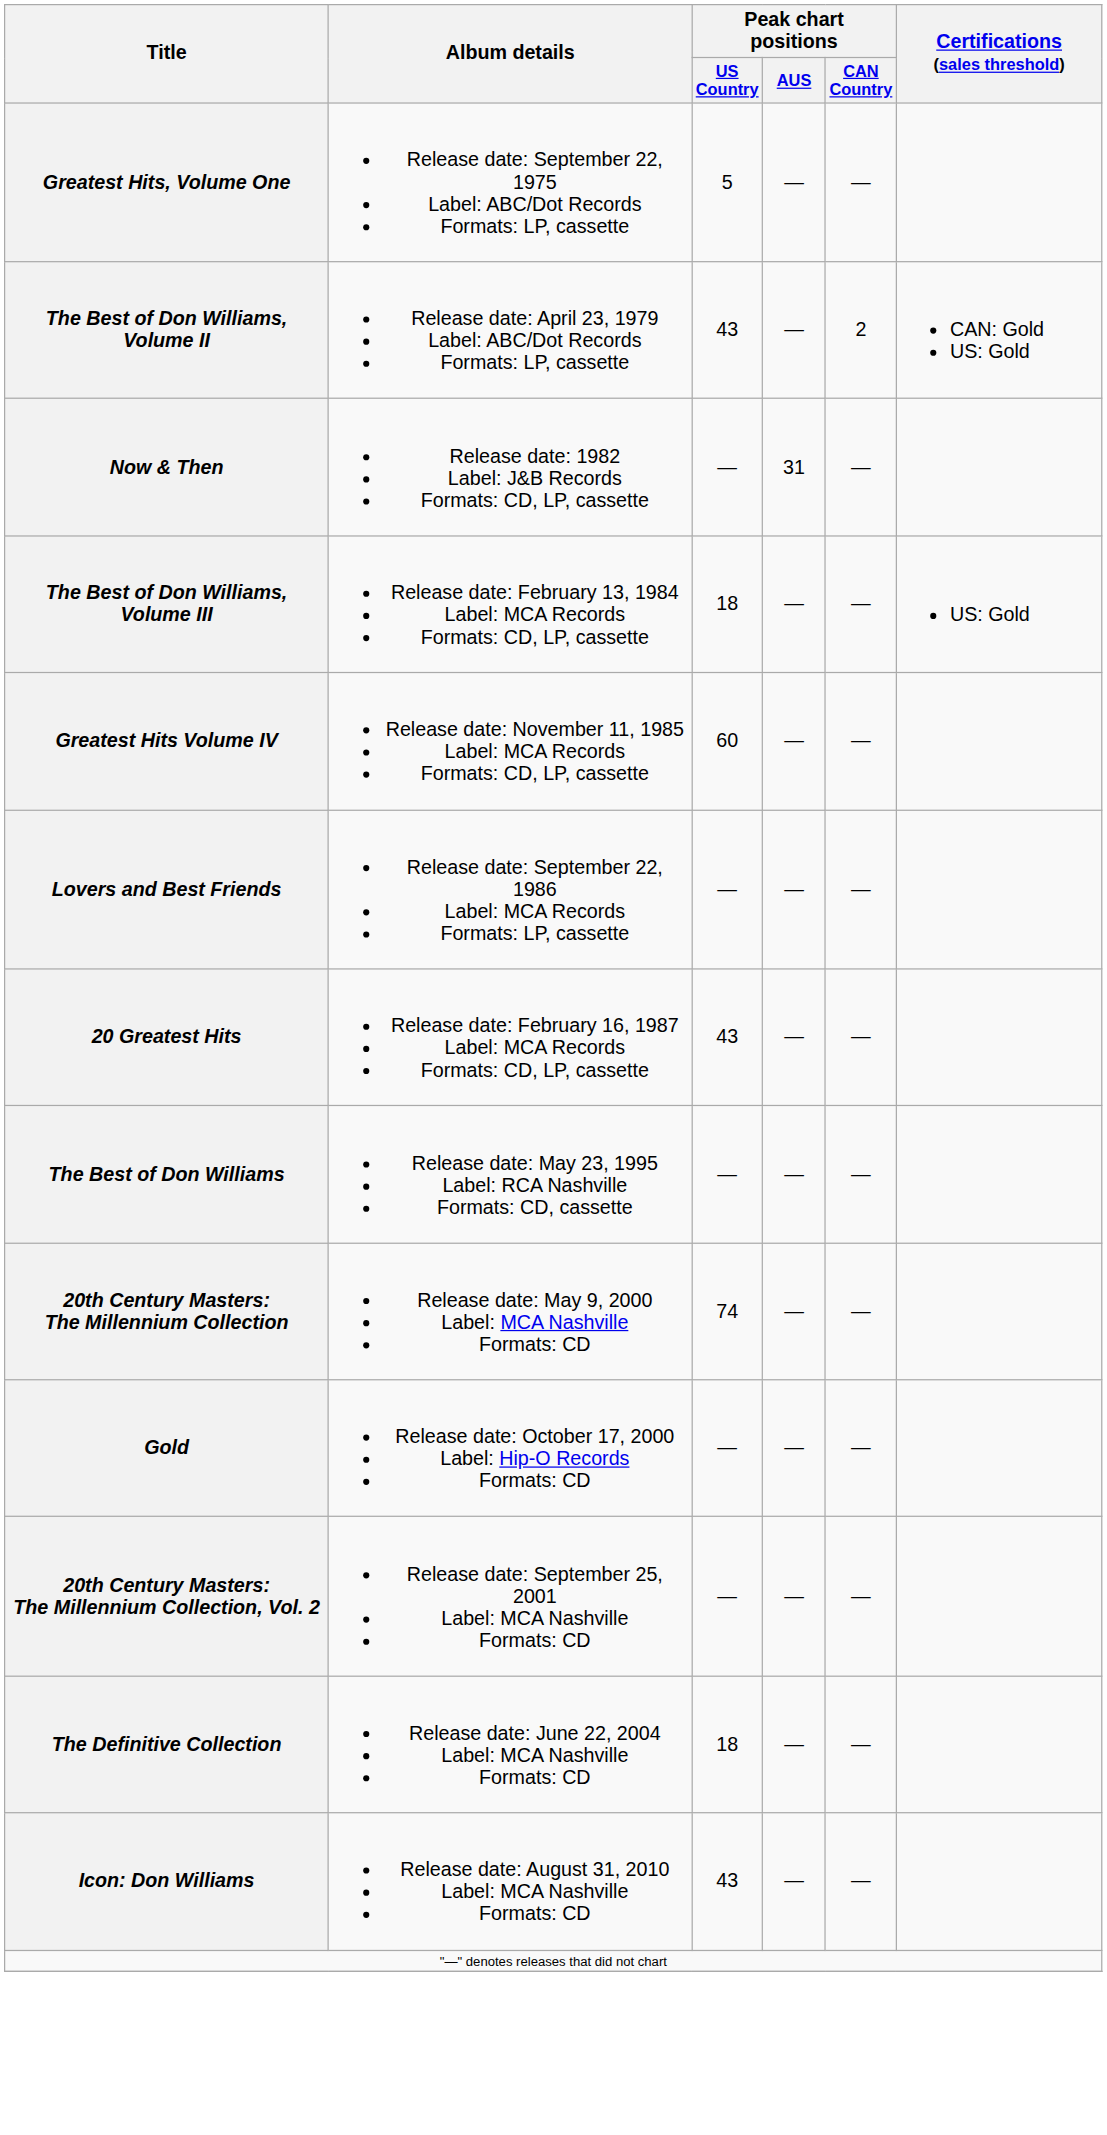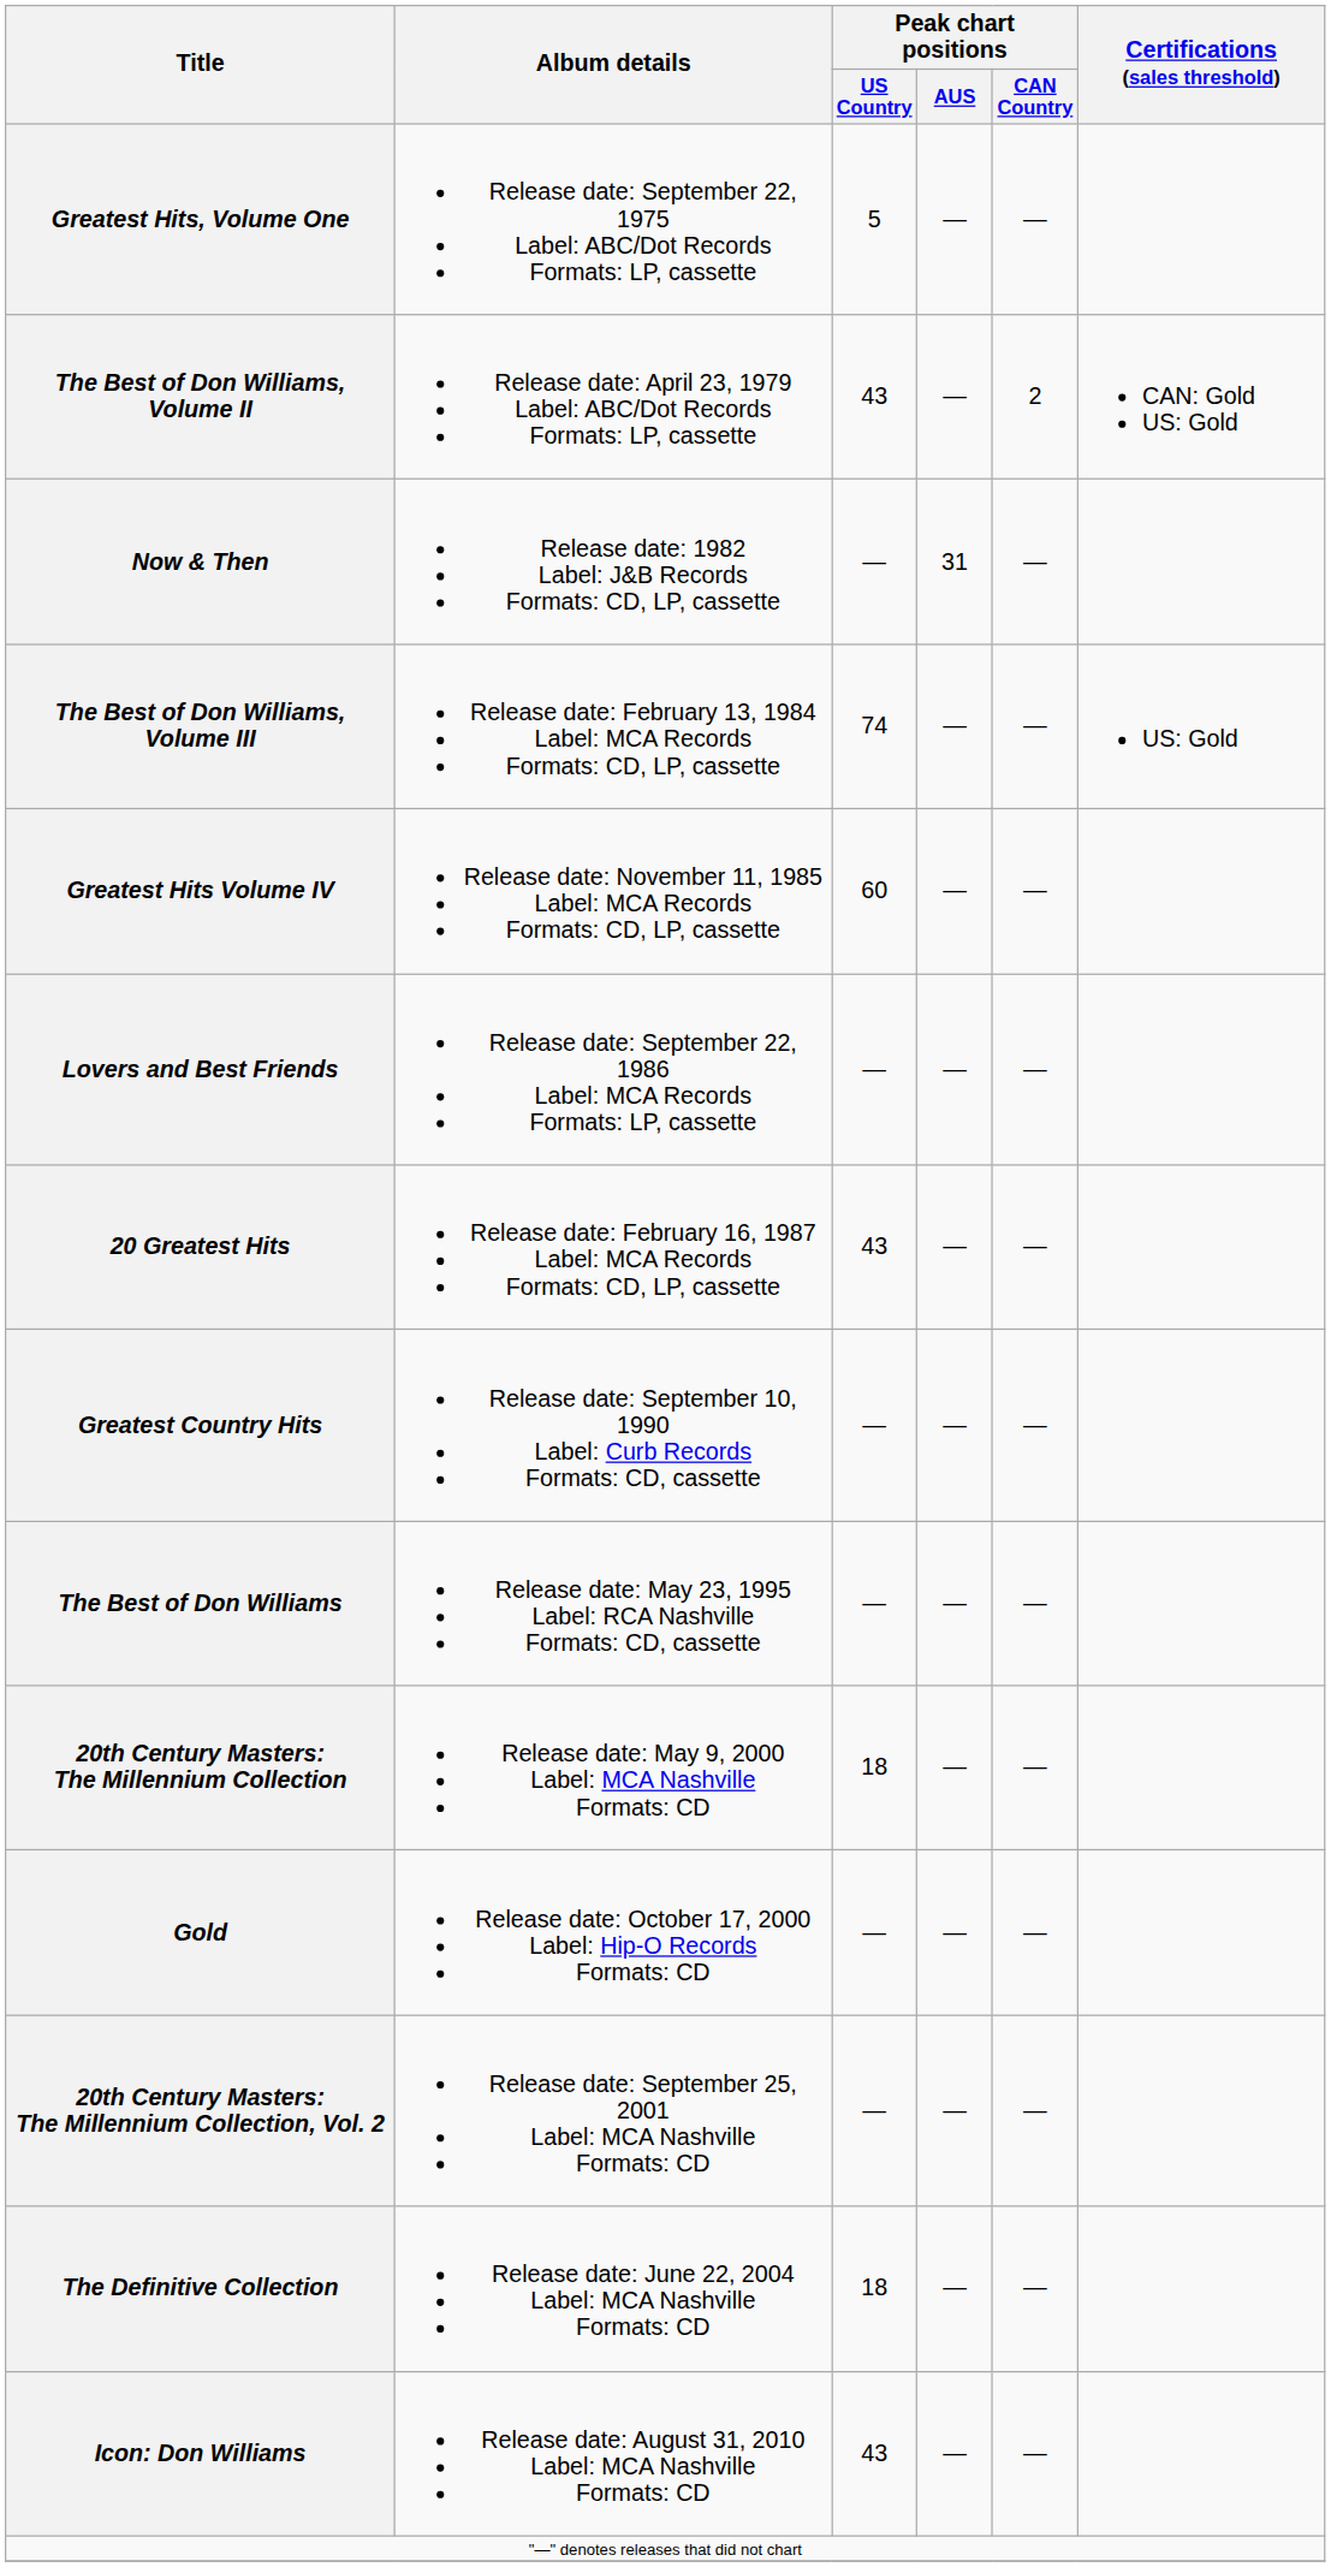 <table class="wikitable plainrowheaders" style="text-align:center;">
 <tr>
 <th rowspan="2" style="width:16em;">Title</th>
 <th rowspan="2" style="width:18em;">Album details</th>
 <th colspan="3">Peak chart<br>positions</th>
 <th rowspan="2" style="width:10em;"><a href='#'>Certifications</a><br><small>(<a href='#'>sales threshold</a>)</small></th>
 </tr>
 <tr style="font-size:smaller;">
 <th width="45"><a href='#'>US Country</a><br></th>
 <th width="45"><a href='#'>AUS</a></th>
 <th width="45"><a href='#'>CAN Country</a></th>
 </tr>
 <tr>
 <th scope="row"><em>Greatest Hits, Volume One</em></th>
 <td><br><ul><li>Release date: September 22, 1975</li><li>Label: ABC/Dot Records</li><li>Formats: LP, cassette</li></ul></td>
 <td>5</td>
 <td>—</td>
 <td>—</td>
 <td></td>
 </tr>
 <tr>
 <th scope="row"><em>The Best of Don Williams, Volume II</em></th>
 <td><br><ul><li>Release date: April 23, 1979</li><li>Label: ABC/Dot Records</li><li>Formats: LP, cassette</li></ul></td>
 <td>43</td>
 <td>—</td>
 <td>2</td>
 <td align="left"><br><ul><li>CAN: Gold</li><li>US: Gold</li></ul></td>
 </tr>
 <tr>
 <th scope="row"><em>Now & Then</em></th>
 <td><br><ul><li>Release date: 1982</li><li>Label: J&B Records</li><li>Formats: CD, LP, cassette</li></ul></td>
 <td>—</td>
 <td>31</td>
 <td>—</td>
 <td></td>
 </tr>
 <tr>
 <th scope="row"><em>The Best of Don Williams, Volume III</em></th>
 <td><br><ul><li>Release date: February 13, 1984</li><li>Label: MCA Records</li><li>Formats: CD, LP, cassette</li></ul></td>
-<td>18</td>
+<td>74</td>
 <td>—</td>
 <td>—</td>
 <td align="left"><br><ul><li>US: Gold</li></ul></td>
 </tr>
 <tr>
 <th scope="row"><em>Greatest Hits Volume IV</em></th>
 <td><br><ul><li>Release date: November 11, 1985</li><li>Label: MCA Records</li><li>Formats: CD, LP, cassette</li></ul></td>
 <td>60</td>
 <td>—</td>
 <td>—</td>
 <td></td>
 </tr>
 <tr>
 <th scope="row"><em>Lovers and Best Friends</em></th>
 <td><br><ul><li>Release date: September 22, 1986</li><li>Label: MCA Records</li><li>Formats: LP, cassette</li></ul></td>
 <td>—</td>
 <td>—</td>
 <td>—</td>
 <td></td>
 </tr>
 <tr>
 <th scope="row"><em>20 Greatest Hits</em></th>
 <td><br><ul><li>Release date: February 16, 1987</li><li>Label: MCA Records</li><li>Formats: CD, LP, cassette</li></ul></td>
 <td>43</td>
 <td>—</td>
 <td>—</td>
 <td></td>
 </tr>
 <tr>
+<th scope="row"><em>Greatest Country Hits</em></th>
+<td><br><ul><li>Release date: September 10, 1990</li><li>Label: <a href='#'>Curb Records</a></li><li>Formats: CD, cassette</li></ul></td>
+<td>—</td>
+<td>—</td>
+<td>—</td>
+<td></td>
+</tr>
+<tr>
 <th scope="row"><em>The Best of Don Williams</em></th>
 <td><br><ul><li>Release date: May 23, 1995</li><li>Label: RCA Nashville</li><li>Formats: CD, cassette</li></ul></td>
 <td>—</td>
 <td>—</td>
 <td>—</td>
 <td></td>
 </tr>
 <tr>
 <th scope="row"><em>20th Century Masters:<br>The Millennium Collection</em></th>
 <td><br><ul><li>Release date: May 9, 2000</li><li>Label: <a href='#'>MCA Nashville</a></li><li>Formats: CD</li></ul></td>
-<td>74</td>
+<td>18</td>
 <td>—</td>
 <td>—</td>
 <td></td>
 </tr>
 <tr>
 <th scope="row"><em>Gold</em></th>
 <td><br><ul><li>Release date: October 17, 2000</li><li>Label: <a href='#'>Hip-O Records</a></li><li>Formats: CD</li></ul></td>
 <td>—</td>
 <td>—</td>
 <td>—</td>
 <td></td>
 </tr>
 <tr>
 <th scope="row"><em>20th Century Masters:<br>The Millennium Collection, Vol. 2</em></th>
 <td><br><ul><li>Release date: September 25, 2001</li><li>Label: MCA Nashville</li><li>Formats: CD</li></ul></td>
 <td>—</td>
 <td>—</td>
 <td>—</td>
 <td></td>
 </tr>
 <tr>
 <th scope="row"><em>The Definitive Collection</em></th>
 <td><br><ul><li>Release date: June 22, 2004</li><li>Label: MCA Nashville</li><li>Formats: CD</li></ul></td>
 <td>18</td>
 <td>—</td>
 <td>—</td>
 <td></td>
 </tr>
 <tr>
 <th scope="row"><em>Icon: Don Williams</em></th>
 <td><br><ul><li>Release date: August 31, 2010</li><li>Label: MCA Nashville</li><li>Formats: CD</li></ul></td>
 <td>43</td>
 <td>—</td>
 <td>—</td>
 <td></td>
 </tr>
 <tr>
 <td colspan="6" style="font-size:8pt">"—" denotes releases that did not chart</td>
 </tr>
 <tr>
 </tr>
 </table>
